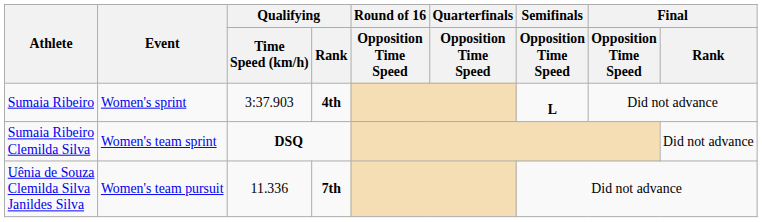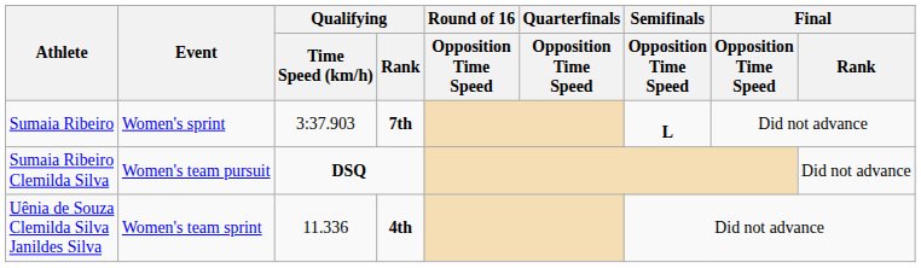 <table class="wikitable" style="font-size:90%">
 <tr>
 <th rowspan=2>Athlete</th>
 <th rowspan=2>Event</th>
 <th colspan=2>Qualifying</th>
 <th>Round of 16</th>
 <th>Quarterfinals</th>
 <th>Semifinals</th>
 <th colspan=2>Final</th>
 </tr>
 <tr>
 <th>Time<br>Speed (km/h)</th>
 <th>Rank</th>
 <th>Opposition<br>Time<br>Speed</th>
 <th>Opposition<br>Time<br>Speed</th>
 <th>Opposition<br>Time<br>Speed</th>
 <th>Opposition<br>Time<br>Speed</th>
 <th>Rank</th>
 </tr>
 <tr>
 <td><a href='#'>Sumaia Ribeiro</a></td>
 <td><a href='#'>Women's sprint</a></td>
 <td align=center>3:37.903</td>
-<td align=center><strong>4th</strong></td>
+<td align=center><strong>7th</strong></td>
 <td bgcolor=wheat colspan=2></td>
 <td align=center><br><strong>L</strong></td>
 <td align="center" colspan="7">Did not advance</td>
 </tr>
 <tr>
 <td><a href='#'>Sumaia Ribeiro</a><br><a href='#'>Clemilda Silva</a></td>
-<td><a href='#'>Women's team sprint</a></td>
+<td><a href='#'>Women's team pursuit</a></td>
 <td align=center colspan=2><strong>DSQ</strong></td>
 <td colspan=4 bgcolor=wheat></td>
 <td align="center" colspan="7">Did not advance</td>
 </tr>
 <tr>
 <td><a href='#'>Uênia de Souza</a><br><a href='#'>Clemilda Silva</a><br><a href='#'>Janildes Silva</a></td>
-<td><a href='#'>Women's team pursuit</a></td>
+<td><a href='#'>Women's team sprint</a></td>
 <td align=center>11.336</td>
-<td align=center><strong>7th</strong></td>
+<td align=center><strong>4th</strong></td>
 <td colspan=2 bgcolor=wheat></td>
 <td align="center" colspan="7">Did not advance</td>
 </tr>
 </table>
